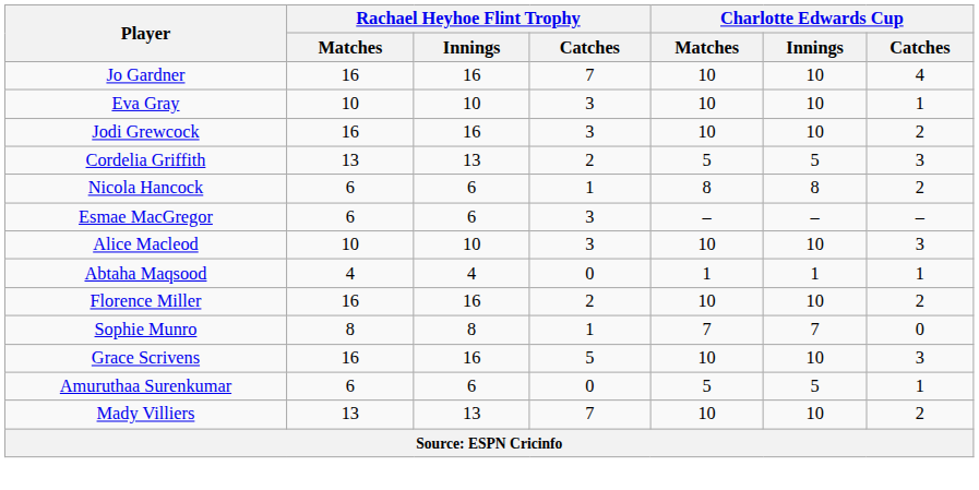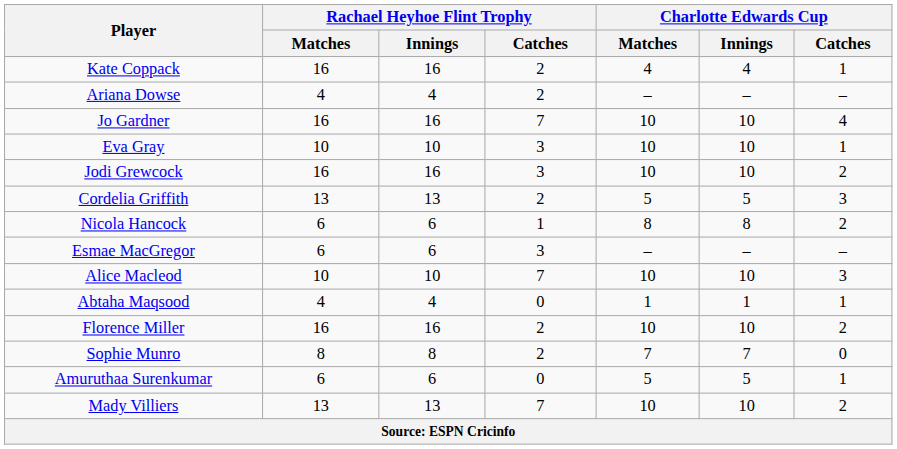 <table class="wikitable" style="text-align:center; width:55%;">
 <tr>
 <th rowspan=2>Player</th>
 <th colspan=3><a href='#'>Rachael Heyhoe Flint Trophy</a></th>
 <th colspan=3><a href='#'>Charlotte Edwards Cup</a></th>
 </tr>
 <tr>
 <th>Matches</th>
 <th>Innings</th>
 <th>Catches</th>
 <th>Matches</th>
 <th>Innings</th>
 <th>Catches</th>
+</tr>
+<tr>
+<td><a href='#'>Kate Coppack</a></td>
+<td>16</td>
+<td>16</td>
+<td>2</td>
+<td>4</td>
+<td>4</td>
+<td>1</td>
+</tr>
+<tr>
+<td><a href='#'>Ariana Dowse</a></td>
+<td>4</td>
+<td>4</td>
+<td>2</td>
+<td>–</td>
+<td>–</td>
+<td>–</td>
 </tr>
 <tr>
 <td><a href='#'>Jo Gardner</a></td>
 <td>16</td>
 <td>16</td>
 <td>7</td>
 <td>10</td>
 <td>10</td>
 <td>4</td>
 </tr>
 <tr>
 <td><a href='#'>Eva Gray</a></td>
 <td>10</td>
 <td>10</td>
 <td>3</td>
 <td>10</td>
 <td>10</td>
 <td>1</td>
 </tr>
 <tr>
 <td><a href='#'>Jodi Grewcock</a></td>
 <td>16</td>
 <td>16</td>
 <td>3</td>
 <td>10</td>
 <td>10</td>
 <td>2</td>
 </tr>
 <tr>
 <td><a href='#'>Cordelia Griffith</a></td>
 <td>13</td>
 <td>13</td>
 <td>2</td>
 <td>5</td>
 <td>5</td>
 <td>3</td>
 </tr>
 <tr>
 <td><a href='#'>Nicola Hancock</a></td>
 <td>6</td>
 <td>6</td>
 <td>1</td>
 <td>8</td>
 <td>8</td>
 <td>2</td>
 </tr>
 <tr>
 <td><a href='#'>Esmae MacGregor</a></td>
 <td>6</td>
 <td>6</td>
 <td>3</td>
 <td>–</td>
 <td>–</td>
 <td>–</td>
 </tr>
 <tr>
 <td><a href='#'>Alice Macleod</a></td>
 <td>10</td>
 <td>10</td>
-<td>3</td>
+<td>7</td>
 <td>10</td>
 <td>10</td>
 <td>3</td>
 </tr>
 <tr>
 <td><a href='#'>Abtaha Maqsood</a></td>
 <td>4</td>
 <td>4</td>
 <td>0</td>
 <td>1</td>
 <td>1</td>
 <td>1</td>
 </tr>
 <tr>
 <td><a href='#'>Florence Miller</a></td>
 <td>16</td>
 <td>16</td>
 <td>2</td>
 <td>10</td>
 <td>10</td>
 <td>2</td>
 </tr>
 <tr>
 <td><a href='#'>Sophie Munro</a></td>
 <td>8</td>
 <td>8</td>
-<td>1</td>
+<td>2</td>
 <td>7</td>
 <td>7</td>
 <td>0</td>
-</tr>
-<tr>
-<td><a href='#'>Grace Scrivens</a></td>
-<td>16</td>
-<td>16</td>
-<td>5</td>
-<td>10</td>
-<td>10</td>
-<td>3</td>
 </tr>
 <tr>
 <td><a href='#'>Amuruthaa Surenkumar</a></td>
 <td>6</td>
 <td>6</td>
 <td>0</td>
 <td>5</td>
 <td>5</td>
 <td>1</td>
 </tr>
 <tr>
 <td><a href='#'>Mady Villiers</a></td>
 <td>13</td>
 <td>13</td>
 <td>7</td>
 <td>10</td>
 <td>10</td>
 <td>2</td>
 </tr>
 <tr>
 <th colspan="7"><small>Source: ESPN Cricinfo</small></th>
 </tr>
 </table>
